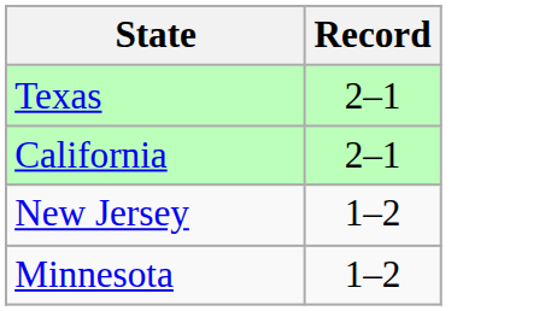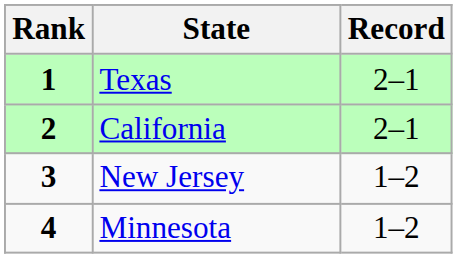 <table class="wikitable">
 <tr>
+<th>Rank</th>
 <th>State</th>
 <th>Record</th>
 </tr>
 <tr bgcolor="bbffbb">
+<td align=center><strong>1</strong></td>
 <td align="left" width="120"> <a href='#'>Texas</a></td>
 <td align=center>2–1</td>
 </tr>
 <tr bgcolor="bbffbb">
+<td align=center><strong>2</strong></td>
 <td align="left" width="120"> <a href='#'>California</a></td>
 <td align=center>2–1</td>
 </tr>
 <tr>
+<td align=center><strong>3</strong></td>
 <td align="left" width="120"> <a href='#'>New Jersey</a></td>
 <td align=center>1–2</td>
 </tr>
 <tr>
+<td align=center><strong>4</strong></td>
 <td align="left" width="120"> <a href='#'>Minnesota</a></td>
 <td align=center>1–2</td>
 </tr>
 </table>
